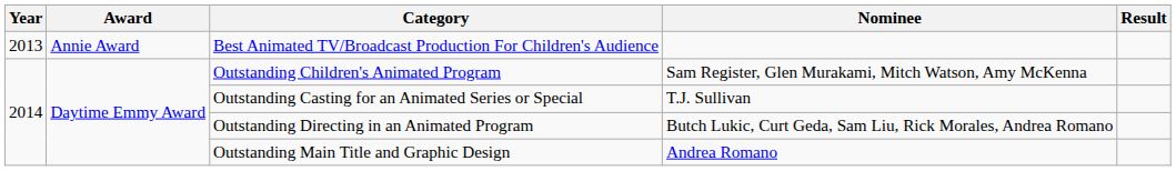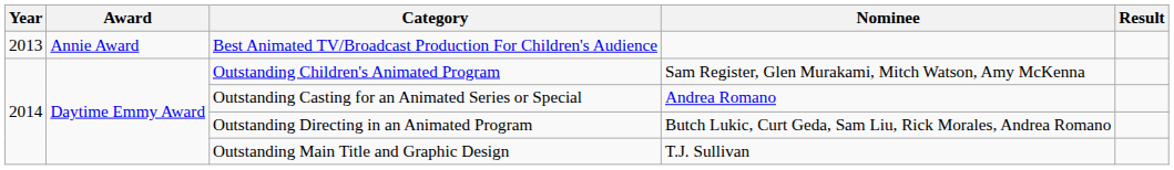 <table class=wikitable>
 <tr>
 <th>Year</th>
 <th>Award</th>
 <th>Category</th>
 <th>Nominee</th>
 <th>Result</th>
 </tr>
 <tr>
 <td rowspan="1">2013</td>
 <td rowspan="1"><a href='#'>Annie Award</a></td>
 <td><a href='#'>Best Animated TV/Broadcast Production For Children's Audience</a></td>
 <td></td>
 <td></td>
 </tr>
 <tr>
 <td rowspan="4">2014</td>
 <td rowspan="4"><a href='#'>Daytime Emmy Award</a></td>
 <td><a href='#'>Outstanding Children's Animated Program</a></td>
 <td>Sam Register, Glen Murakami, Mitch Watson, Amy McKenna</td>
 <td></td>
 </tr>
 <tr>
 <td>Outstanding Casting for an Animated Series or Special</td>
-<td>T.J. Sullivan</td>
+<td><a href='#'>Andrea Romano</a></td>
 <td></td>
 </tr>
 <tr>
 <td>Outstanding Directing in an Animated Program</td>
 <td>Butch Lukic, Curt Geda, Sam Liu, Rick Morales, Andrea Romano</td>
 <td></td>
 </tr>
 <tr>
 <td>Outstanding Main Title and Graphic Design</td>
-<td><a href='#'>Andrea Romano</a></td>
+<td>T.J. Sullivan</td>
 <td></td>
 </tr>
 </table>
